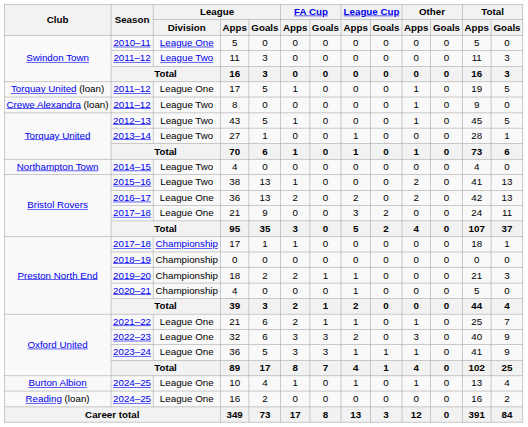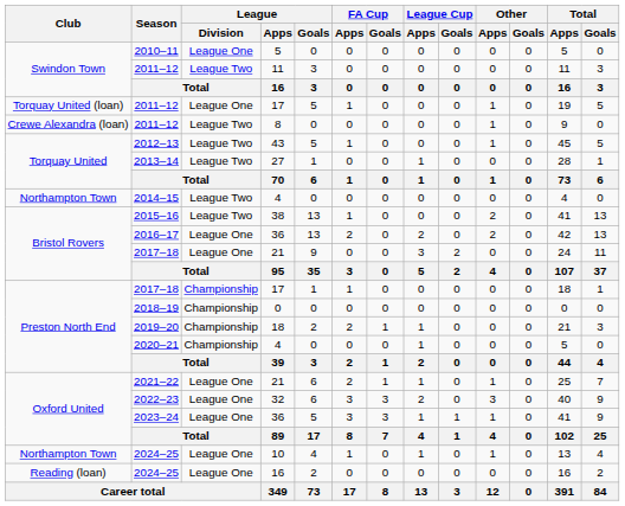 <table class="wikitable" style="text-align:center">
 <tr>
 <th rowspan="2">Club</th>
 <th rowspan="2">Season</th>
 <th colspan="3">League</th>
 <th colspan="2"><a href='#'>FA Cup</a></th>
 <th colspan="2"><a href='#'>League Cup</a></th>
 <th colspan="2">Other</th>
 <th colspan="2">Total</th>
 </tr>
 <tr>
 <th>Division</th>
 <th>Apps</th>
 <th>Goals</th>
 <th>Apps</th>
 <th>Goals</th>
 <th>Apps</th>
 <th>Goals</th>
 <th>Apps</th>
 <th>Goals</th>
 <th>Apps</th>
 <th>Goals</th>
 </tr>
 <tr>
 <td rowspan="3"><a href='#'>Swindon Town</a></td>
 <td><a href='#'>2010–11</a></td>
 <td><a href='#'>League One</a></td>
 <td>5</td>
 <td>0</td>
 <td>0</td>
 <td>0</td>
 <td>0</td>
 <td>0</td>
 <td>0</td>
 <td>0</td>
 <td>5</td>
 <td>0</td>
 </tr>
 <tr>
 <td><a href='#'>2011–12</a></td>
 <td><a href='#'>League Two</a></td>
 <td>11</td>
 <td>3</td>
 <td>0</td>
 <td>0</td>
 <td>0</td>
 <td>0</td>
 <td>0</td>
 <td>0</td>
 <td>11</td>
 <td>3</td>
 </tr>
 <tr>
 <th colspan="2">Total</th>
 <th>16</th>
 <th>3</th>
 <th>0</th>
 <th>0</th>
 <th>0</th>
 <th>0</th>
 <th>0</th>
 <th>0</th>
 <th>16</th>
 <th>3</th>
 </tr>
 <tr>
 <td><a href='#'>Torquay United</a> (loan)</td>
 <td><a href='#'>2011–12</a></td>
 <td>League One</td>
 <td>17</td>
 <td>5</td>
 <td>1</td>
 <td>0</td>
 <td>0</td>
 <td>0</td>
 <td>1</td>
 <td>0</td>
 <td>19</td>
 <td>5</td>
 </tr>
 <tr>
 <td><a href='#'>Crewe Alexandra</a> (loan)</td>
 <td><a href='#'>2011–12</a></td>
 <td>League Two</td>
 <td>8</td>
 <td>0</td>
 <td>0</td>
 <td>0</td>
 <td>0</td>
 <td>0</td>
 <td>1</td>
 <td>0</td>
 <td>9</td>
 <td>0</td>
 </tr>
 <tr>
 <td rowspan="3"><a href='#'>Torquay United</a></td>
 <td><a href='#'>2012–13</a></td>
 <td>League Two</td>
 <td>43</td>
 <td>5</td>
 <td>1</td>
 <td>0</td>
 <td>0</td>
 <td>0</td>
 <td>1</td>
 <td>0</td>
 <td>45</td>
 <td>5</td>
 </tr>
 <tr>
 <td><a href='#'>2013–14</a></td>
 <td>League Two</td>
 <td>27</td>
 <td>1</td>
 <td>0</td>
 <td>0</td>
 <td>1</td>
 <td>0</td>
 <td>0</td>
 <td>0</td>
 <td>28</td>
 <td>1</td>
 </tr>
 <tr>
 <th colspan="2">Total</th>
 <th>70</th>
 <th>6</th>
 <th>1</th>
 <th>0</th>
 <th>1</th>
 <th>0</th>
 <th>1</th>
 <th>0</th>
 <th>73</th>
 <th>6</th>
 </tr>
 <tr>
 <td><a href='#'>Northampton Town</a></td>
 <td><a href='#'>2014–15</a></td>
 <td>League Two</td>
 <td>4</td>
 <td>0</td>
 <td>0</td>
 <td>0</td>
 <td>0</td>
 <td>0</td>
 <td>0</td>
 <td>0</td>
 <td>4</td>
 <td>0</td>
 </tr>
 <tr>
 <td rowspan="4"><a href='#'>Bristol Rovers</a></td>
 <td><a href='#'>2015–16</a></td>
 <td>League Two</td>
 <td>38</td>
 <td>13</td>
 <td>1</td>
 <td>0</td>
 <td>0</td>
 <td>0</td>
 <td>2</td>
 <td>0</td>
 <td>41</td>
 <td>13</td>
 </tr>
 <tr>
 <td><a href='#'>2016–17</a></td>
 <td>League One</td>
 <td>36</td>
 <td>13</td>
 <td>2</td>
 <td>0</td>
 <td>2</td>
 <td>0</td>
 <td>2</td>
 <td>0</td>
 <td>42</td>
 <td>13</td>
 </tr>
 <tr>
 <td><a href='#'>2017–18</a></td>
 <td>League One</td>
 <td>21</td>
 <td>9</td>
 <td>0</td>
 <td>0</td>
 <td>3</td>
 <td>2</td>
 <td>0</td>
 <td>0</td>
 <td>24</td>
 <td>11</td>
 </tr>
 <tr>
 <th colspan="2">Total</th>
 <th>95</th>
 <th>35</th>
 <th>3</th>
 <th>0</th>
 <th>5</th>
 <th>2</th>
 <th>4</th>
 <th>0</th>
 <th>107</th>
 <th>37</th>
 </tr>
 <tr>
 <td rowspan=5><a href='#'>Preston North End</a></td>
 <td><a href='#'>2017–18</a></td>
 <td><a href='#'>Championship</a></td>
 <td>17</td>
 <td>1</td>
 <td>1</td>
 <td>0</td>
 <td>0</td>
 <td>0</td>
 <td>0</td>
 <td>0</td>
 <td>18</td>
 <td>1</td>
 </tr>
 <tr>
 <td><a href='#'>2018–19</a></td>
 <td>Championship</td>
 <td>0</td>
 <td>0</td>
 <td>0</td>
 <td>0</td>
 <td>0</td>
 <td>0</td>
 <td>0</td>
 <td>0</td>
 <td>0</td>
 <td>0</td>
 </tr>
 <tr>
 <td><a href='#'>2019–20</a></td>
 <td>Championship</td>
 <td>18</td>
 <td>2</td>
 <td>2</td>
 <td>1</td>
 <td>1</td>
 <td>0</td>
 <td>0</td>
 <td>0</td>
 <td>21</td>
 <td>3</td>
 </tr>
 <tr>
 <td><a href='#'>2020–21</a></td>
 <td>Championship</td>
 <td>4</td>
 <td>0</td>
 <td>0</td>
 <td>0</td>
 <td>1</td>
 <td>0</td>
 <td>0</td>
 <td>0</td>
 <td>5</td>
 <td>0</td>
 </tr>
 <tr>
 <th colspan=2>Total</th>
 <th>39</th>
 <th>3</th>
 <th>2</th>
 <th>1</th>
 <th>2</th>
 <th>0</th>
 <th>0</th>
 <th>0</th>
 <th>44</th>
 <th>4</th>
 </tr>
 <tr>
 <td rowspan="4"><a href='#'>Oxford United</a></td>
 <td><a href='#'>2021–22</a></td>
 <td>League One</td>
 <td>21</td>
 <td>6</td>
 <td>2</td>
 <td>1</td>
 <td>1</td>
 <td>0</td>
 <td>1</td>
 <td>0</td>
 <td>25</td>
 <td>7</td>
 </tr>
 <tr>
 <td><a href='#'>2022–23</a></td>
 <td>League One</td>
 <td>32</td>
 <td>6</td>
 <td>3</td>
 <td>3</td>
 <td>2</td>
 <td>0</td>
 <td>3</td>
 <td>0</td>
 <td>40</td>
 <td>9</td>
 </tr>
 <tr>
 <td><a href='#'>2023–24</a></td>
 <td>League One</td>
 <td>36</td>
 <td>5</td>
 <td>3</td>
 <td>3</td>
 <td>1</td>
 <td>1</td>
 <td>1</td>
 <td>0</td>
 <td>41</td>
 <td>9</td>
 </tr>
 <tr>
 <th colspan=2>Total</th>
 <th>89</th>
 <th>17</th>
 <th>8</th>
 <th>7</th>
 <th>4</th>
 <th>1</th>
 <th>4</th>
 <th>0</th>
 <th>102</th>
 <th>25</th>
 </tr>
 <tr>
-<td><a href='#'>Burton Albion</a></td>
+<td><a href='#'>Northampton Town</a></td>
 <td><a href='#'>2024–25</a></td>
 <td>League One</td>
 <td>10</td>
 <td>4</td>
 <td>1</td>
 <td>0</td>
 <td>1</td>
 <td>0</td>
 <td>1</td>
 <td>0</td>
 <td>13</td>
 <td>4</td>
 </tr>
 <tr>
 <td><a href='#'>Reading</a> (loan)</td>
 <td><a href='#'>2024–25</a></td>
 <td>League One</td>
 <td>16</td>
 <td>2</td>
 <td>0</td>
 <td>0</td>
 <td>0</td>
 <td>0</td>
 <td>0</td>
 <td>0</td>
 <td>16</td>
 <td>2</td>
 </tr>
 <tr>
 <th colspan="3">Career total</th>
 <th>349</th>
 <th>73</th>
 <th>17</th>
 <th>8</th>
 <th>13</th>
 <th>3</th>
 <th>12</th>
 <th>0</th>
 <th>391</th>
 <th>84</th>
 </tr>
 </table>
